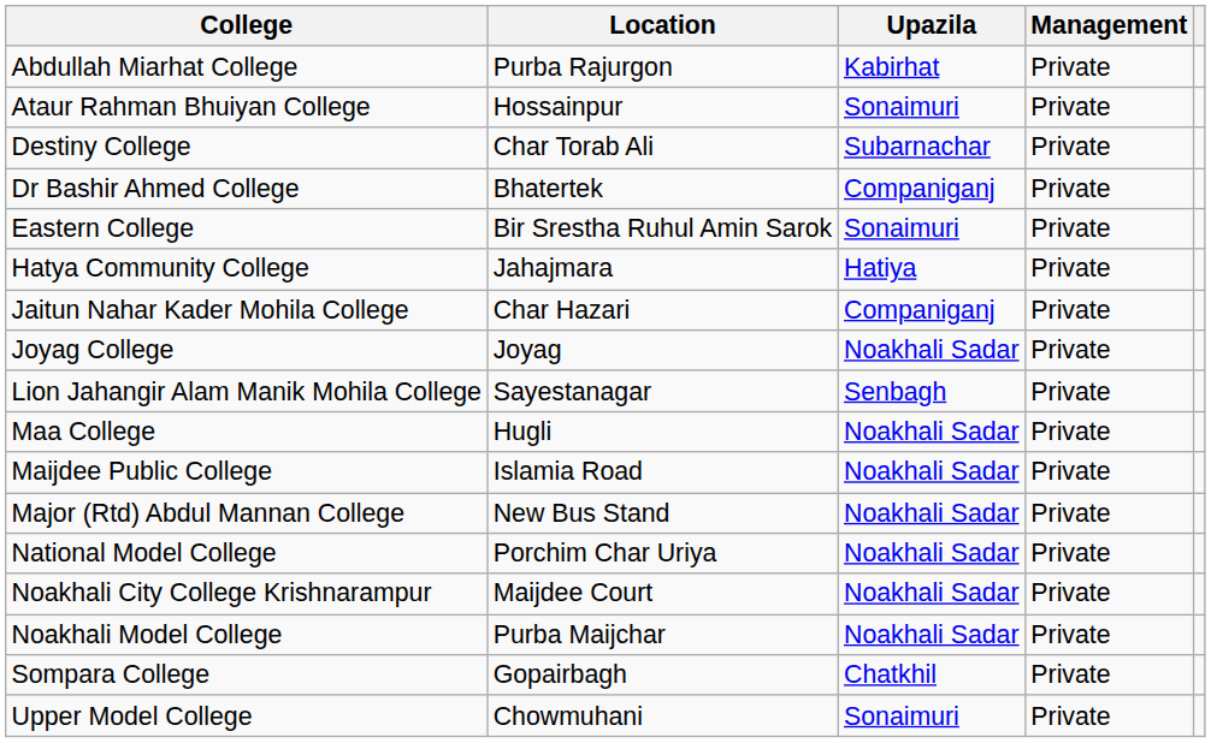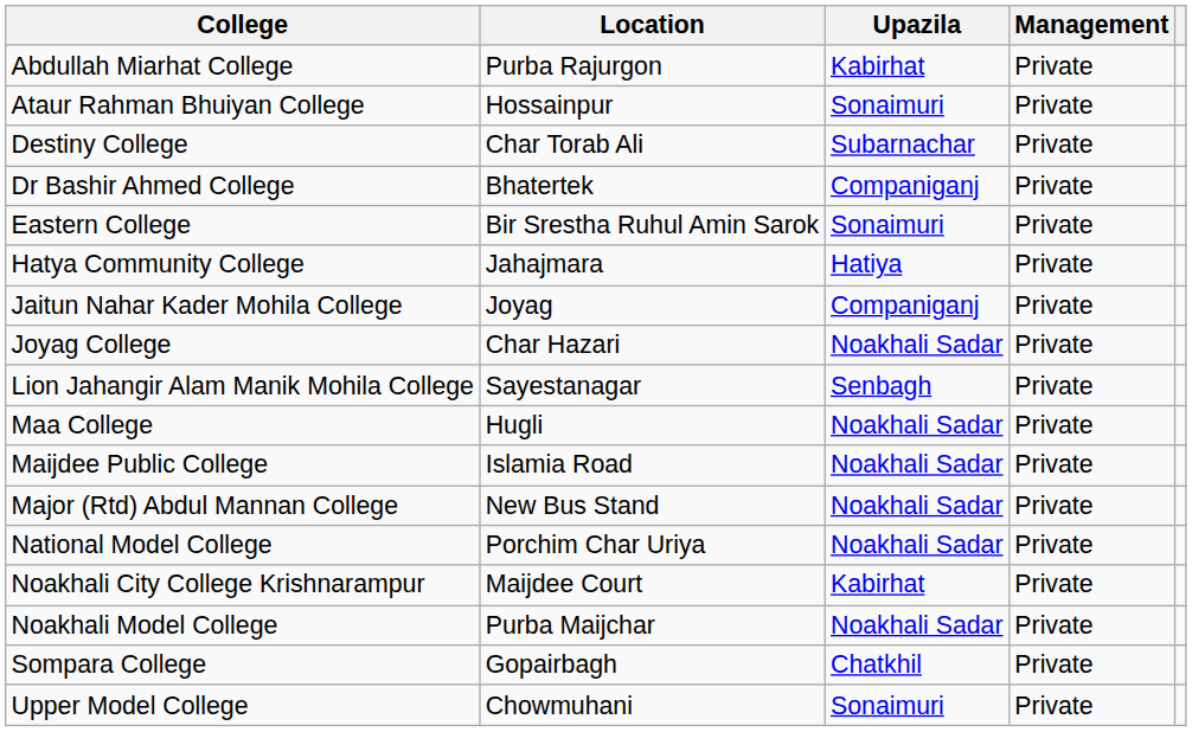 <table class="wikitable sortable">
 <tr>
 <th>College</th>
 <th>Location</th>
 <th>Upazila</th>
 <th>Management</th>
 <th></th>
 </tr>
 <tr>
 <td>Abdullah Miarhat College</td>
 <td>Purba Rajurgon</td>
 <td><a href='#'>Kabirhat</a></td>
 <td>Private</td>
 <td></td>
 </tr>
 <tr>
 <td>Ataur Rahman Bhuiyan College</td>
 <td>Hossainpur</td>
 <td><a href='#'>Sonaimuri</a></td>
 <td>Private</td>
 <td></td>
 </tr>
 <tr>
 <td>Destiny College</td>
 <td>Char Torab Ali</td>
 <td><a href='#'>Subarnachar</a></td>
 <td>Private</td>
 <td></td>
 </tr>
 <tr>
 <td>Dr Bashir Ahmed College</td>
 <td>Bhatertek</td>
 <td><a href='#'>Companiganj</a></td>
 <td>Private</td>
 <td></td>
 </tr>
 <tr>
 <td>Eastern College</td>
 <td>Bir Srestha Ruhul Amin Sarok</td>
 <td><a href='#'>Sonaimuri</a></td>
 <td>Private</td>
 <td></td>
 </tr>
 <tr>
 <td>Hatya Community College</td>
 <td>Jahajmara</td>
 <td><a href='#'>Hatiya</a></td>
 <td>Private</td>
 <td></td>
 </tr>
 <tr>
 <td>Jaitun Nahar Kader Mohila College</td>
-<td>Char Hazari</td>
+<td>Joyag</td>
 <td><a href='#'>Companiganj</a></td>
 <td>Private</td>
 <td></td>
 </tr>
 <tr>
 <td>Joyag College</td>
-<td>Joyag</td>
+<td>Char Hazari</td>
 <td><a href='#'>Noakhali Sadar</a></td>
 <td>Private</td>
 <td></td>
 </tr>
 <tr>
 <td>Lion Jahangir Alam Manik Mohila College</td>
 <td>Sayestanagar</td>
 <td><a href='#'>Senbagh</a></td>
 <td>Private</td>
 <td></td>
 </tr>
 <tr>
 <td>Maa College</td>
 <td>Hugli</td>
 <td><a href='#'>Noakhali Sadar</a></td>
 <td>Private</td>
 <td></td>
 </tr>
 <tr>
 <td>Maijdee Public College</td>
 <td>Islamia Road</td>
 <td><a href='#'>Noakhali Sadar</a></td>
 <td>Private</td>
 <td></td>
 </tr>
 <tr>
 <td>Major (Rtd) Abdul Mannan College</td>
 <td>New Bus Stand</td>
 <td><a href='#'>Noakhali Sadar</a></td>
 <td>Private</td>
 <td></td>
 </tr>
 <tr>
 <td>National Model College</td>
 <td>Porchim Char Uriya</td>
 <td><a href='#'>Noakhali Sadar</a></td>
 <td>Private</td>
 <td></td>
 </tr>
 <tr>
 <td>Noakhali City College Krishnarampur</td>
 <td>Maijdee Court</td>
-<td><a href='#'>Noakhali Sadar</a></td>
+<td><a href='#'>Kabirhat</a></td>
 <td>Private</td>
 <td></td>
 </tr>
 <tr>
 <td>Noakhali Model College</td>
 <td>Purba Maijchar</td>
 <td><a href='#'>Noakhali Sadar</a></td>
 <td>Private</td>
 <td></td>
 </tr>
 <tr>
 <td>Sompara College</td>
 <td>Gopairbagh</td>
 <td><a href='#'>Chatkhil</a></td>
 <td>Private</td>
 <td></td>
 </tr>
 <tr>
 <td>Upper Model College</td>
 <td>Chowmuhani</td>
 <td><a href='#'>Sonaimuri</a></td>
 <td>Private</td>
 <td></td>
 </tr>
 </table>
